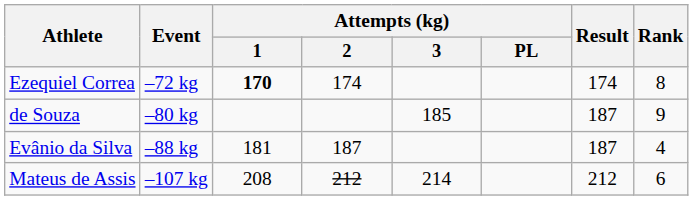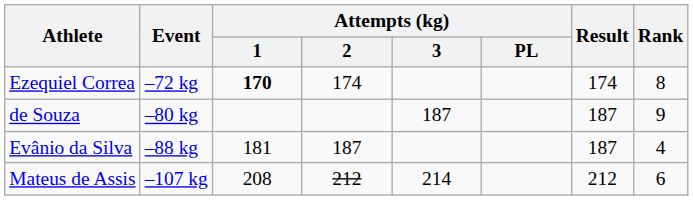 <table class="wikitable" style="font-size:90%">
 <tr>
 <th rowspan=2>Athlete</th>
 <th rowspan=2>Event</th>
 <th colspan=4>Attempts (kg)</th>
 <th rowspan=2>Result</th>
 <th rowspan=2>Rank</th>
 </tr>
 <tr style=font-size:95%>
 <th width="60">1</th>
 <th width="60">2</th>
 <th width="60">3</th>
 <th width="60">PL</th>
 </tr>
 <tr align=center>
 <td align=left><a href='#'>Ezequiel Correa</a></td>
 <td align=left><a href='#'>–72 kg</a></td>
 <td><strong>170</strong></td>
 <td>174</td>
 <td></td>
 <td></td>
 <td>174</td>
 <td>8</td>
 </tr>
 <tr align=center>
 <td align=left><a href='#'> de Souza</a></td>
 <td align=left><a href='#'>–80 kg</a></td>
 <td></td>
 <td></td>
-<td>185</td>
+<td>187</td>
 <td></td>
 <td>187</td>
 <td>9</td>
 </tr>
 <tr align=center>
 <td align=left><a href='#'>Evânio da Silva</a></td>
 <td align=left><a href='#'>–88 kg</a></td>
 <td>181</td>
 <td>187</td>
 <td></td>
 <td></td>
 <td>187</td>
 <td>4</td>
 </tr>
 <tr align=center>
 <td align=left><a href='#'>Mateus de Assis</a></td>
 <td align=left><a href='#'>–107 kg</a></td>
 <td>208</td>
 <td><s>212</s></td>
 <td>214</td>
 <td></td>
 <td>212</td>
 <td>6</td>
 </tr>
 </table>
